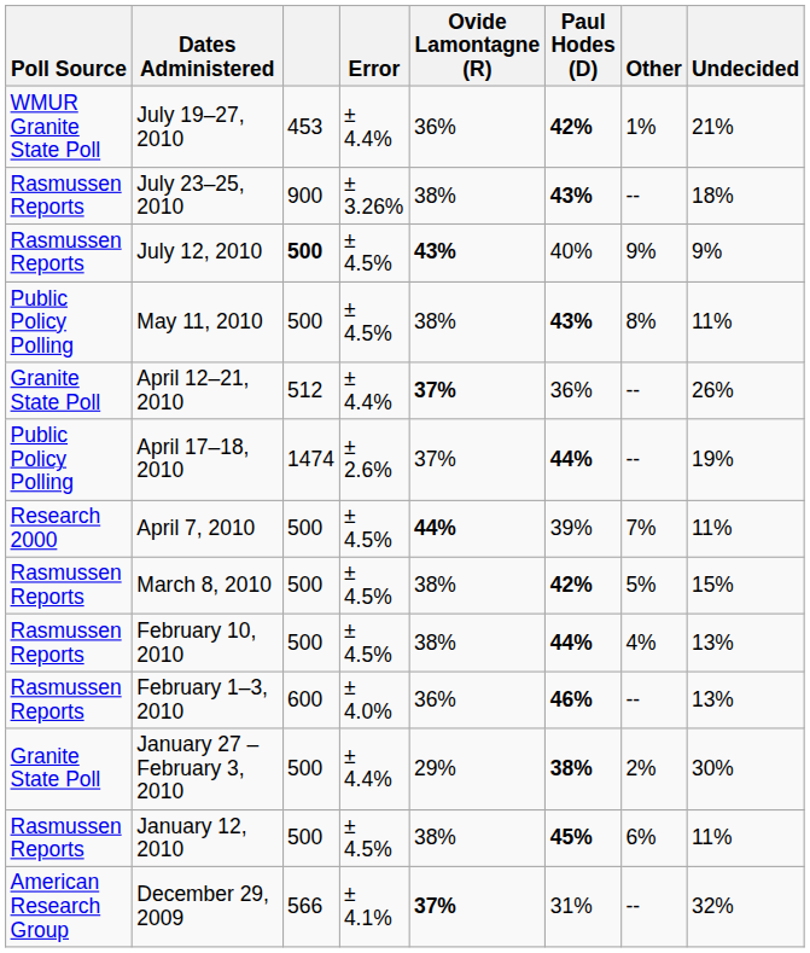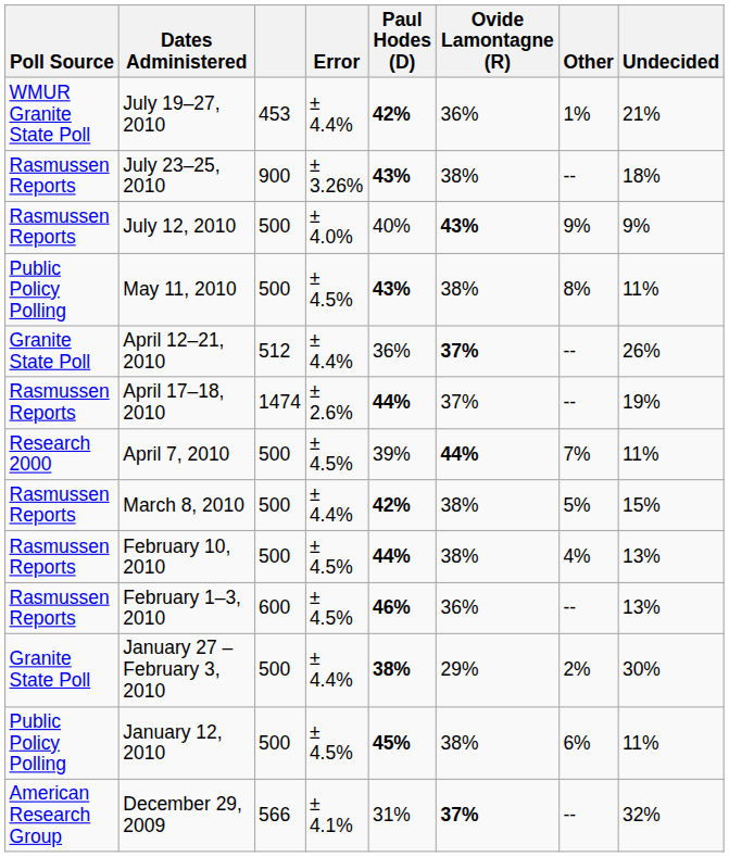 <table class="wikitable">
 <tr valign=bottom>
 <th>Poll Source</th>
 <th>Dates<br>Administered</th>
 <th></th>
 <th><br>Error</th>
+<th>Paul<br>Hodes (D)</th>
 <th>Ovide<br>Lamontagne (R)</th>
-<th>Paul<br>Hodes (D)</th>
 <th>Other</th>
 <th>Undecided</th>
 </tr>
 <tr>
 <td><a href='#'>WMUR Granite State Poll</a></td>
 <td>July 19–27, 2010</td>
 <td>453</td>
 <td>± 4.4%</td>
+<td><strong>42%</strong></td>
 <td>36%</td>
-<td><strong>42%</strong></td>
 <td>1%</td>
 <td>21%</td>
 </tr>
 <tr>
 <td><a href='#'>Rasmussen Reports</a></td>
 <td>July 23–25, 2010</td>
 <td>900</td>
 <td>± 3.26%</td>
+<td><strong>43%</strong></td>
 <td>38%</td>
-<td><strong>43%</strong></td>
 <td>--</td>
 <td>18%</td>
 </tr>
 <tr>
 <td><a href='#'>Rasmussen Reports</a></td>
 <td>July 12, 2010</td>
-<td><strong>500</strong></td>
-<td>± 4.5%</td>
+<td>500</td>
+<td>± 4.0%</td>
+<td>40%</td>
 <td><strong>43%</strong></td>
-<td>40%</td>
 <td>9%</td>
 <td>9%</td>
 </tr>
 <tr>
 <td><a href='#'>Public Policy Polling</a></td>
 <td>May 11, 2010</td>
 <td>500</td>
 <td>± 4.5%</td>
+<td><strong>43%</strong></td>
 <td>38%</td>
-<td><strong>43%</strong></td>
 <td>8%</td>
 <td>11%</td>
 </tr>
 <tr>
 <td><a href='#'>Granite State Poll</a></td>
 <td>April 12–21, 2010</td>
 <td>512</td>
 <td>± 4.4%</td>
+<td>36%</td>
 <td><strong>37%</strong></td>
-<td>36%</td>
 <td>--</td>
 <td>26%</td>
 </tr>
 <tr>
-<td><a href='#'>Public Policy Polling</a></td>
+<td><a href='#'>Rasmussen Reports</a></td>
 <td>April 17–18, 2010</td>
 <td>1474</td>
 <td>± 2.6%</td>
+<td><strong>44%</strong></td>
 <td>37%</td>
-<td><strong>44%</strong></td>
 <td>--</td>
 <td>19%</td>
 </tr>
 <tr>
 <td><a href='#'>Research 2000</a></td>
 <td>April 7, 2010</td>
 <td>500</td>
 <td>± 4.5%</td>
+<td>39%</td>
 <td><strong>44%</strong></td>
-<td>39%</td>
 <td>7%</td>
 <td>11%</td>
 </tr>
 <tr>
 <td><a href='#'>Rasmussen Reports</a></td>
 <td>March 8, 2010</td>
 <td>500</td>
-<td>± 4.5%</td>
+<td>± 4.4%</td>
+<td><strong>42%</strong></td>
 <td>38%</td>
-<td><strong>42%</strong></td>
 <td>5%</td>
 <td>15%</td>
 </tr>
 <tr>
 <td><a href='#'>Rasmussen Reports</a></td>
 <td>February 10, 2010</td>
 <td>500</td>
 <td>± 4.5%</td>
+<td><strong>44%</strong></td>
 <td>38%</td>
-<td><strong>44%</strong></td>
 <td>4%</td>
 <td>13%</td>
 </tr>
 <tr>
 <td><a href='#'>Rasmussen Reports</a></td>
 <td>February 1–3, 2010</td>
 <td>600</td>
-<td>± 4.0%</td>
+<td>± 4.5%</td>
+<td><strong>46%</strong></td>
 <td>36%</td>
-<td><strong>46%</strong></td>
 <td>--</td>
 <td>13%</td>
 </tr>
 <tr>
 <td><a href='#'>Granite State Poll</a></td>
 <td>January 27 – February 3, 2010</td>
 <td>500</td>
 <td>± 4.4%</td>
+<td><strong>38%</strong></td>
 <td>29%</td>
-<td><strong>38%</strong></td>
 <td>2%</td>
 <td>30%</td>
 </tr>
 <tr>
-<td><a href='#'>Rasmussen Reports</a></td>
+<td><a href='#'>Public Policy Polling</a></td>
 <td>January 12, 2010</td>
 <td>500</td>
 <td>± 4.5%</td>
+<td><strong>45%</strong></td>
 <td>38%</td>
-<td><strong>45%</strong></td>
 <td>6%</td>
 <td>11%</td>
 </tr>
 <tr>
 <td><a href='#'>American Research Group</a></td>
 <td>December 29, 2009</td>
 <td>566</td>
 <td>± 4.1%</td>
+<td>31%</td>
 <td><strong>37%</strong></td>
-<td>31%</td>
 <td>--</td>
 <td>32%</td>
 </tr>
 </table>
